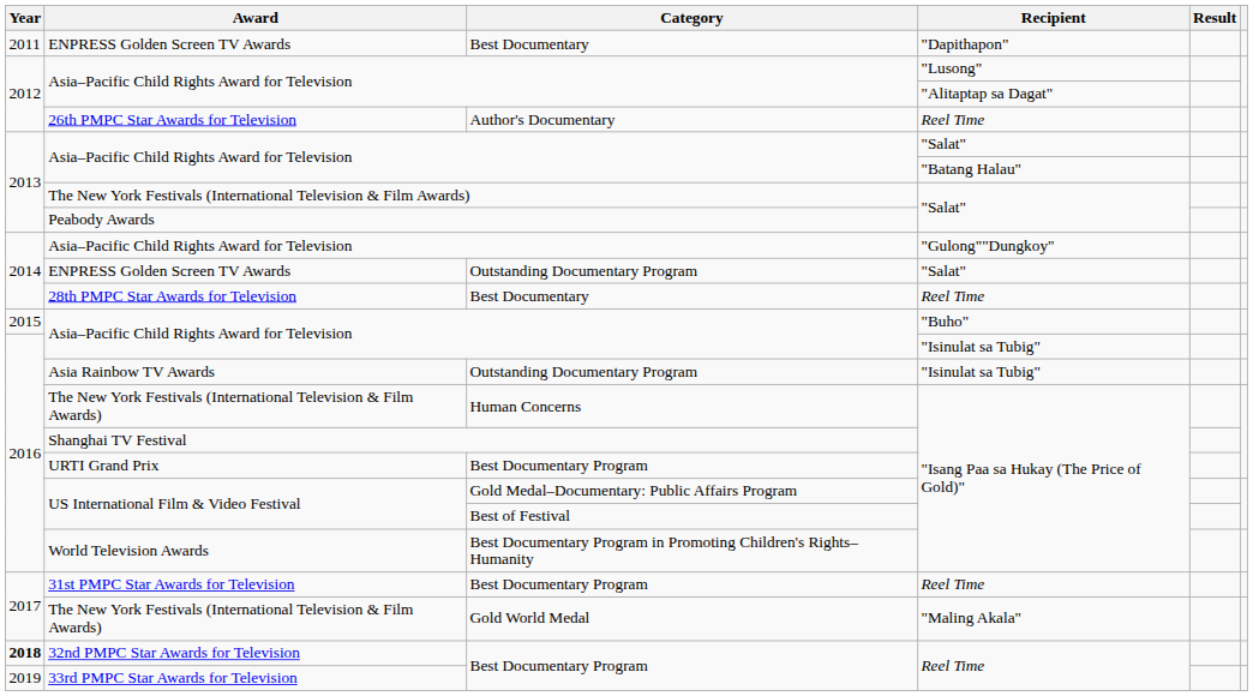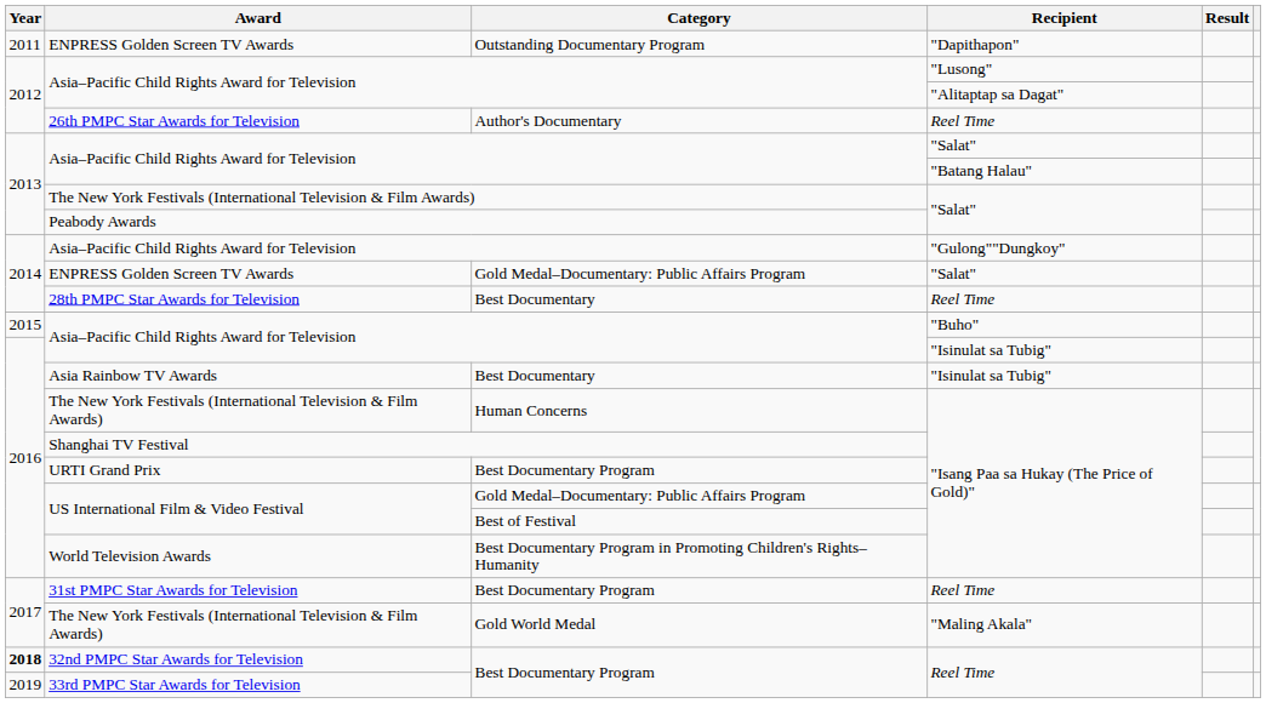 <table class="wikitable">
 <tr>
 <th>Year</th>
 <th>Award</th>
 <th>Category</th>
 <th>Recipient</th>
 <th>Result</th>
 <th></th>
 </tr>
 <tr>
 <td>2011</td>
 <td>ENPRESS Golden Screen TV Awards</td>
-<td>Best Documentary</td>
+<td>Outstanding Documentary Program</td>
 <td>"Dapithapon"</td>
 <td></td>
 <td></td>
 </tr>
 <tr>
 <td rowspan=3>2012</td>
 <td rowspan=2 colspan=2>Asia–Pacific Child Rights Award for Television</td>
 <td>"Lusong"</td>
 <td></td>
 <td rowspan=2></td>
 </tr>
 <tr>
 <td>"Alitaptap sa Dagat"</td>
 <td></td>
 </tr>
 <tr>
 <td><a href='#'>26th PMPC Star Awards for Television</a></td>
 <td>Author's Documentary</td>
 <td><em>Reel Time</em></td>
 <td></td>
 <td></td>
 </tr>
 <tr>
 <td rowspan=4>2013</td>
 <td rowspan=2 colspan=2>Asia–Pacific Child Rights Award for Television</td>
 <td>"Salat"</td>
 <td></td>
 <td></td>
 </tr>
 <tr>
 <td>"Batang Halau"</td>
 <td></td>
 <td></td>
 </tr>
 <tr>
 <td colspan=2>The New York Festivals (International Television & Film Awards)</td>
 <td rowspan=2>"Salat"</td>
 <td></td>
 <td></td>
 </tr>
 <tr>
 <td colspan=2>Peabody Awards</td>
 <td></td>
 <td></td>
 </tr>
 <tr>
 <td rowspan=3>2014</td>
 <td colspan=2>Asia–Pacific Child Rights Award for Television</td>
 <td>"Gulong""Dungkoy"</td>
 <td></td>
 <td></td>
 </tr>
 <tr>
 <td>ENPRESS Golden Screen TV Awards</td>
-<td>Outstanding Documentary Program</td>
+<td>Gold Medal–Documentary: Public Affairs Program</td>
 <td>"Salat"</td>
 <td></td>
 <td></td>
 </tr>
 <tr>
 <td><a href='#'>28th PMPC Star Awards for Television</a></td>
 <td>Best Documentary</td>
 <td><em>Reel Time</em></td>
 <td></td>
 <td></td>
 </tr>
 <tr>
 <td>2015</td>
 <td rowspan=2 colspan=2>Asia–Pacific Child Rights Award for Television</td>
 <td>"Buho"</td>
 <td></td>
 <td></td>
 </tr>
 <tr>
 <td rowspan=8>2016</td>
 <td>"Isinulat sa Tubig"</td>
 <td></td>
 <td></td>
 </tr>
 <tr>
 <td>Asia Rainbow TV Awards</td>
-<td>Outstanding Documentary Program</td>
+<td>Best Documentary</td>
 <td>"Isinulat sa Tubig"</td>
 <td></td>
 <td></td>
 </tr>
 <tr>
 <td>The New York Festivals (International Television & Film Awards)</td>
 <td>Human Concerns</td>
 <td rowspan=6>"Isang Paa sa Hukay (The Price of Gold)"</td>
 <td></td>
 <td rowspan=3></td>
 </tr>
 <tr>
 <td colspan=2>Shanghai TV Festival</td>
 <td></td>
 </tr>
 <tr>
 <td>URTI Grand Prix</td>
 <td>Best Documentary  Program</td>
 <td></td>
 </tr>
 <tr>
 <td rowspan=2>US International Film & Video Festival</td>
 <td>Gold Medal–Documentary: Public Affairs Program</td>
 <td></td>
 <td rowspan=2></td>
 </tr>
 <tr>
 <td>Best of Festival</td>
 <td></td>
 </tr>
 <tr>
 <td>World Television Awards</td>
 <td>Best Documentary Program in Promoting Children's Rights–Humanity</td>
 <td></td>
 <td></td>
 </tr>
 <tr>
 <td rowspan=2>2017</td>
 <td><a href='#'>31st PMPC Star Awards for Television</a></td>
 <td>Best Documentary Program</td>
 <td><em>Reel Time</em></td>
 <td></td>
 <td></td>
 </tr>
 <tr>
 <td>The New York Festivals (International Television & Film Awards)</td>
 <td>Gold World Medal</td>
 <td>"Maling Akala"</td>
 <td></td>
 <td></td>
 </tr>
 <tr>
 <td><strong>2018</strong></td>
 <td><a href='#'>32nd PMPC Star Awards for Television</a></td>
 <td rowspan=2>Best Documentary  Program</td>
 <td rowspan=2><em>Reel Time</em></td>
 <td></td>
 <td></td>
 </tr>
 <tr>
 <td>2019</td>
 <td><a href='#'>33rd PMPC Star Awards for Television</a></td>
 <td></td>
 <td></td>
 </tr>
 </table>
